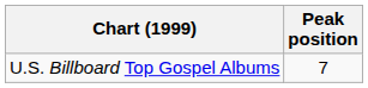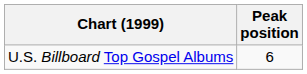 <table class="wikitable sortable">
 <tr>
 <th align="left">Chart (1999)</th>
 <th align="left">Peak<br>position</th>
 </tr>
 <tr>
 <td align="left">U.S. <em>Billboard</em> <a href='#'>Top Gospel Albums</a></td>
-<td style="text-align:center;">7</td>
+<td style="text-align:center;">6</td>
 </tr>
 </table>
